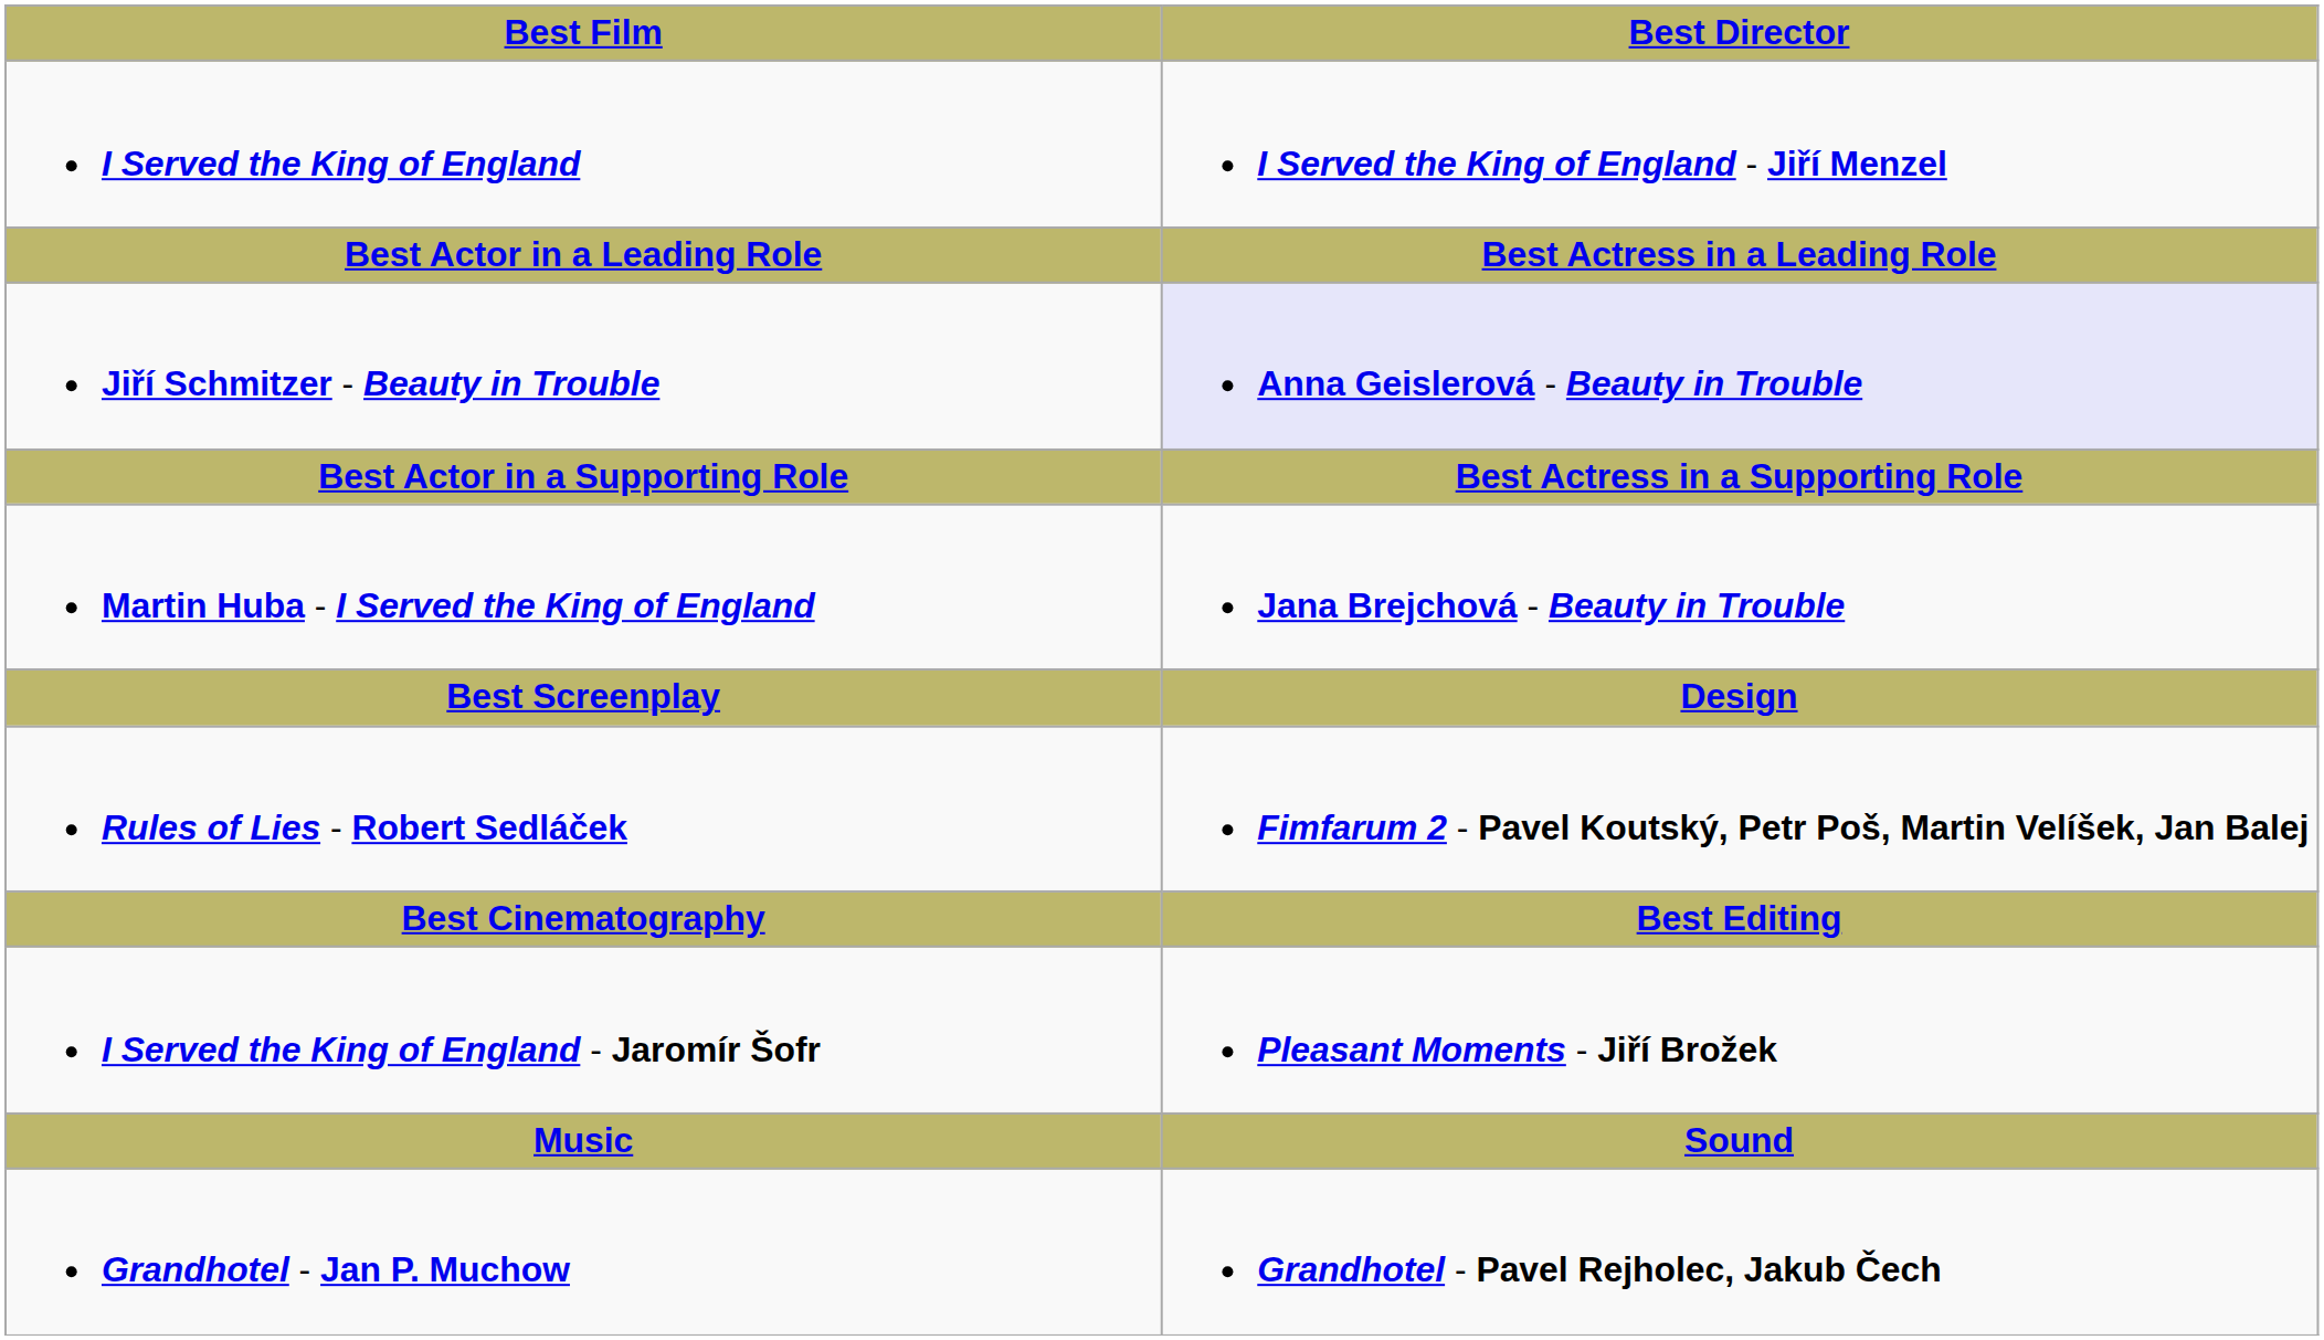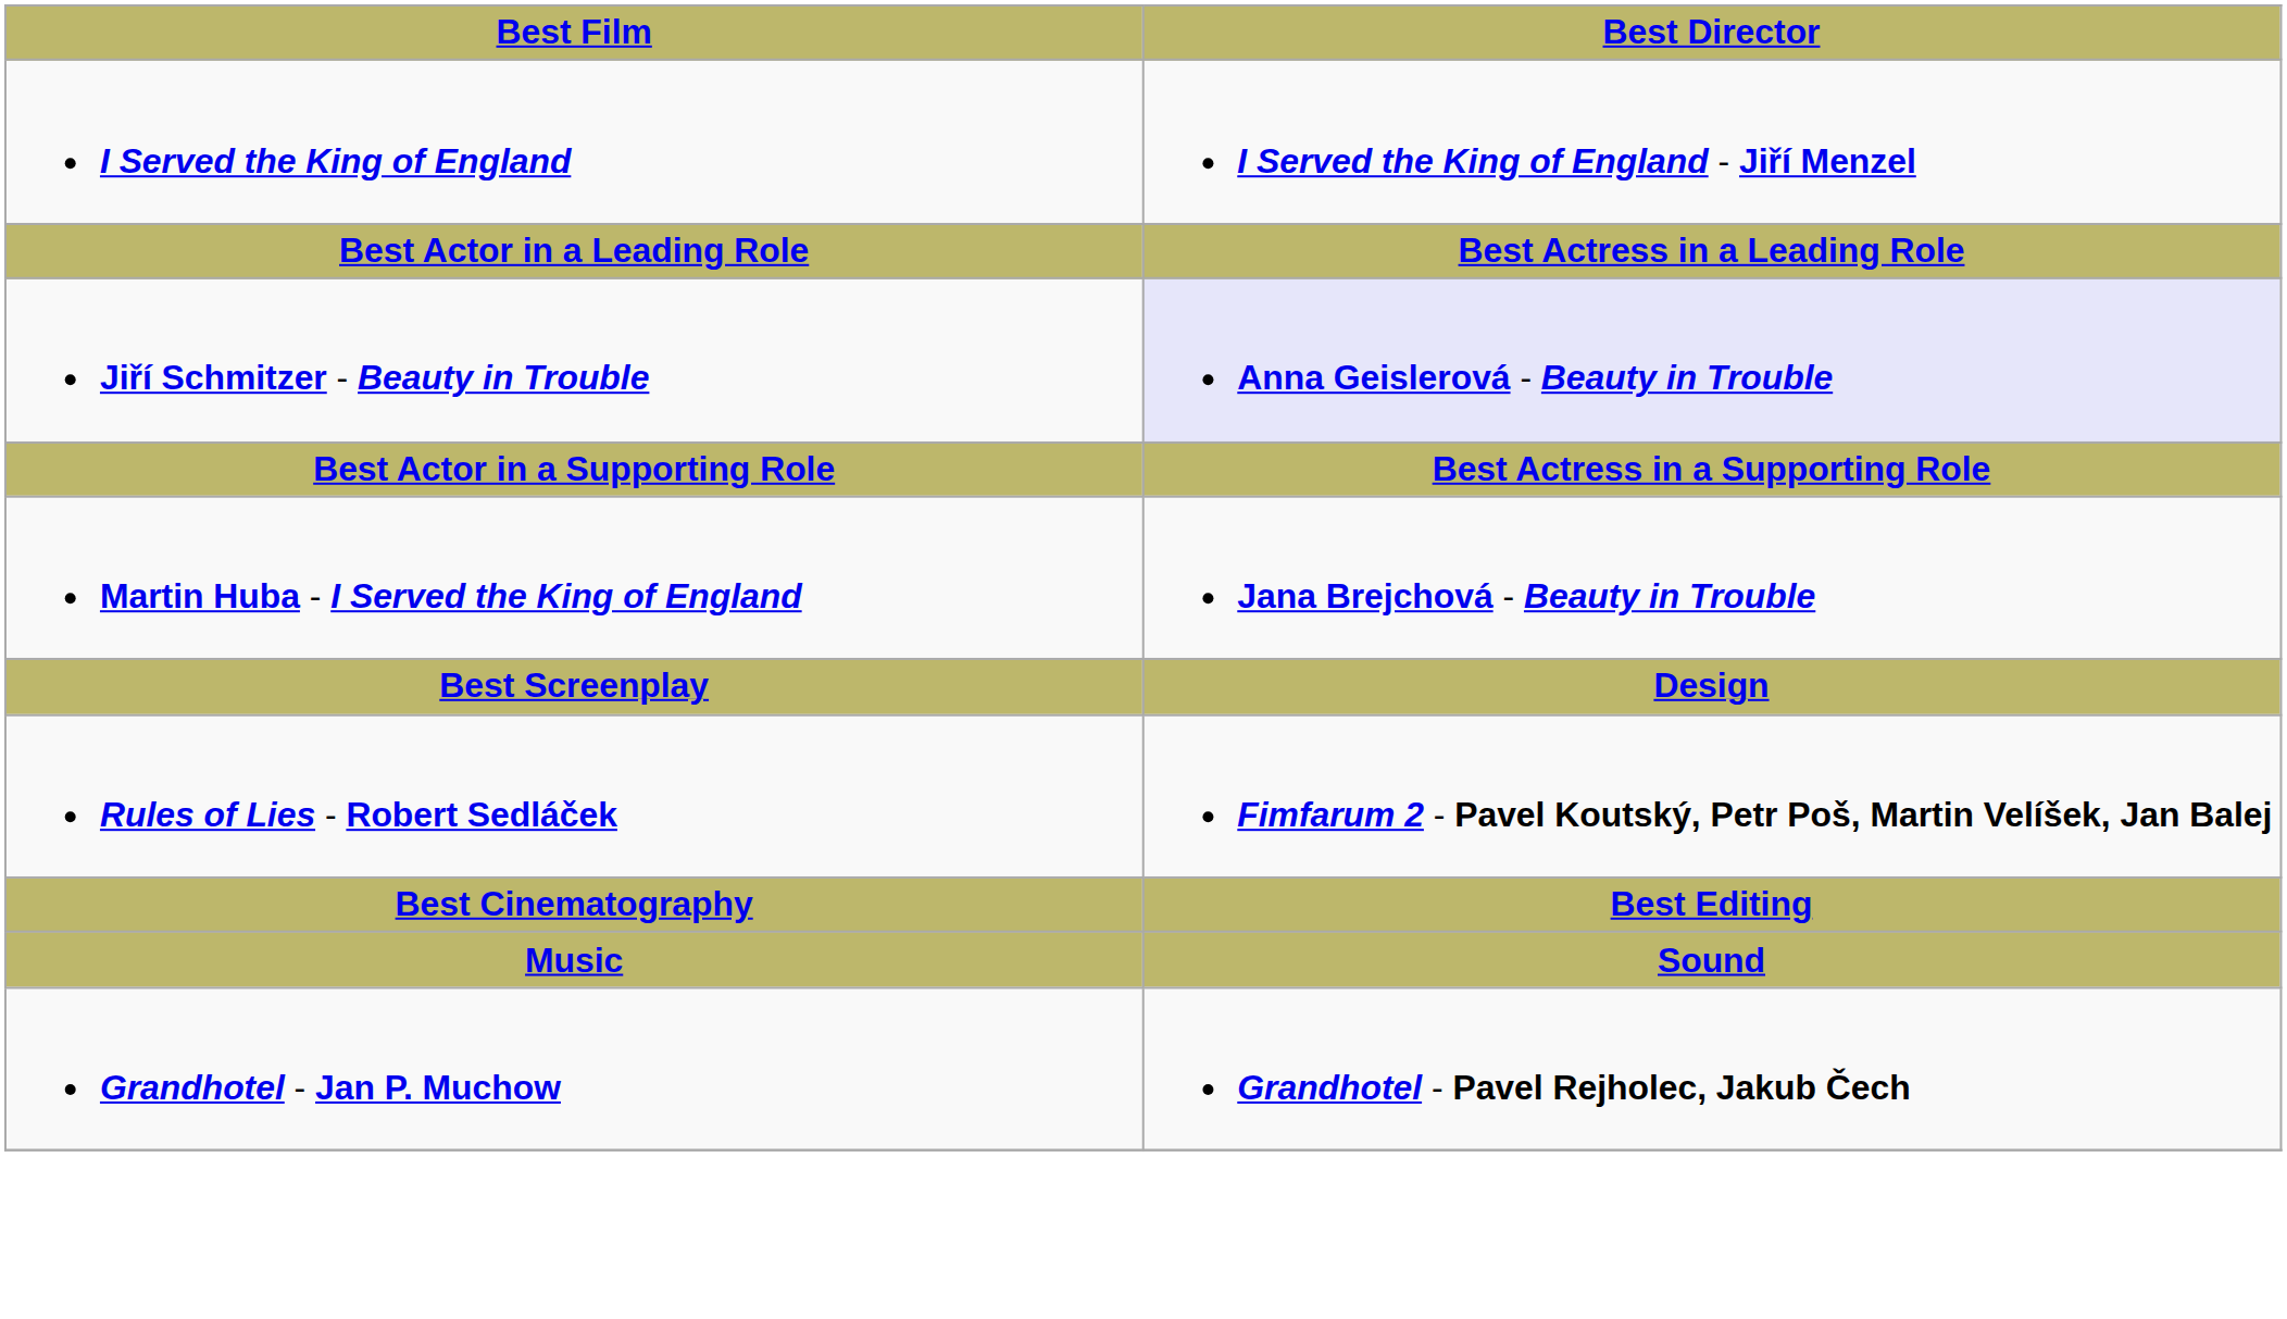 <table class=wikitable>
 <tr>
 <th style="background:#BDB76B; width: 50%"><a href='#'>Best Film</a></th>
 <th style="background:#BDB76B; width: 50%"><a href='#'>Best Director</a></th>
 </tr>
 <tr>
 <td valign="top"><br><ul><li><strong><em><a href='#'>I Served the King of England</a></em></strong></li></ul></td>
 <td valign="top"><br><ul><li><strong><em><a href='#'>I Served the King of England</a></em></strong> - <strong><a href='#'>Jiří Menzel</a></strong></li></ul></td>
 </tr>
 <tr>
 <th style="background:#BDB76B;"><a href='#'>Best Actor in a Leading Role</a></th>
 <th style="background:#BDB76B;"><a href='#'>Best Actress in a Leading Role</a></th>
 </tr>
 <tr>
 <td valign="top"><br><ul><li><strong><a href='#'>Jiří Schmitzer</a></strong> - <strong><em><a href='#'>Beauty in Trouble</a></em></strong></li></ul></td>
 <td valign="top" style="background: lavender;"><br><ul><li><strong><a href='#'>Anna Geislerová</a></strong> - <strong><em><a href='#'>Beauty in Trouble</a></em></strong></li></ul></td>
 </tr>
 <tr>
 <th style="background:#BDB76B;"><a href='#'>Best Actor in a Supporting Role</a></th>
 <th style="background:#BDB76B;"><a href='#'>Best Actress in a Supporting Role</a></th>
 </tr>
 <tr>
 <td valign="top"><br><ul><li><strong><a href='#'>Martin Huba</a></strong> - <strong><em><a href='#'>I Served the King of England</a></em></strong></li></ul></td>
 <td valign="top"><br><ul><li><strong><a href='#'>Jana Brejchová</a></strong> - <strong><em><a href='#'>Beauty in Trouble</a></em></strong></li></ul></td>
 </tr>
 <tr>
 <th style="background:#BDB76B;"><a href='#'>Best Screenplay</a></th>
 <th style="background:#BDB76B;"><a href='#'>Design</a></th>
 </tr>
 <tr>
 <td valign="top"><br><ul><li><strong><em><a href='#'>Rules of Lies</a></em></strong> - <strong><a href='#'>Robert Sedláček</a></strong></li></ul></td>
 <td valign="top"><br><ul><li><strong><em><a href='#'>Fimfarum 2</a></em></strong> - <strong>Pavel Koutský, Petr Poš, Martin Velíšek, Jan Balej</strong></li></ul></td>
 </tr>
 <tr>
 <th style="background:#BDB76B;"><a href='#'>Best Cinematography</a></th>
 <th style="background:#BDB76B;"><a href='#'>Best Editing</a></th>
 </tr>
 <tr>
-<td valign="top"><br><ul><li><strong><em><a href='#'>I Served the King of England</a></em></strong> - <strong>Jaromír Šofr</strong></li></ul></td>
-<td valign="top"><br><ul><li><strong><em><a href='#'>Pleasant Moments</a></em></strong> - <strong>Jiří Brožek</strong></li></ul></td>
-</tr>
-<tr>
 <th style="background:#BDB76B;"><a href='#'>Music</a></th>
 <th style="background:#BDB76B;"><a href='#'>Sound</a></th>
 </tr>
 <tr>
 <td valign="top"><br><ul><li><strong><em><a href='#'>Grandhotel</a></em></strong> - <strong><a href='#'>Jan P. Muchow</a></strong></li></ul></td>
 <td valign="top"><br><ul><li><strong><em><a href='#'>Grandhotel</a></em></strong> - <strong>Pavel Rejholec, Jakub Čech</strong></li></ul></td>
 </tr>
 <tr>
 </tr>
 </table>
